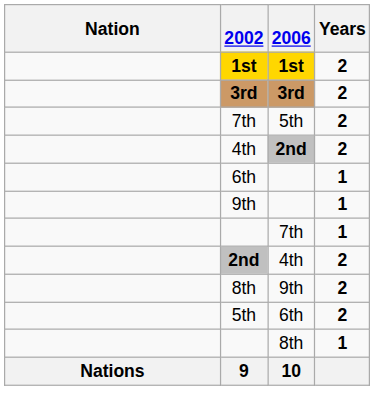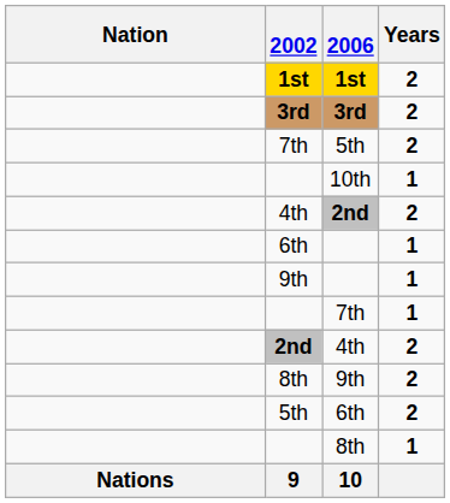 <table class="wikitable" style="text-align:center; font-size:90%">
 <tr>
 <th width=170>Nation</th>
 <th><br><a href='#'>2002</a></th>
 <th><br><a href='#'>2006</a></th>
 <th>Years</th>
 </tr>
 <tr>
 <td align=left></td>
 <td bgcolor=gold><strong>1st</strong></td>
 <td bgcolor=gold><strong>1st</strong></td>
 <td><strong>2</strong></td>
 </tr>
 <tr>
 <td align=left></td>
 <td bgcolor=#cc9966><strong>3rd</strong></td>
 <td bgcolor=#cc9966><strong>3rd</strong></td>
 <td><strong>2</strong></td>
 </tr>
 <tr>
 <td align=left></td>
 <td>7th</td>
 <td>5th</td>
 <td><strong>2</strong></td>
+</tr>
+<tr>
+<td align=left></td>
+<td></td>
+<td>10th</td>
+<td><strong>1</strong></td>
 </tr>
 <tr>
 <td align=left></td>
 <td>4th</td>
 <td bgcolor=silver><strong>2nd</strong></td>
 <td><strong>2</strong></td>
 </tr>
 <tr>
 <td align=left></td>
 <td>6th</td>
 <td></td>
 <td><strong>1</strong></td>
 </tr>
 <tr>
 <td align=left></td>
 <td>9th</td>
 <td></td>
 <td><strong>1</strong></td>
 </tr>
 <tr>
 <td align=left></td>
 <td></td>
 <td>7th</td>
 <td><strong>1</strong></td>
 </tr>
 <tr>
 <td align=left></td>
 <td bgcolor=silver><strong>2nd</strong></td>
 <td>4th</td>
 <td><strong>2</strong></td>
 </tr>
 <tr>
 <td align=left></td>
 <td>8th</td>
 <td>9th</td>
 <td><strong>2</strong></td>
 </tr>
 <tr>
 <td align=left></td>
 <td>5th</td>
 <td>6th</td>
 <td><strong>2</strong></td>
 </tr>
 <tr>
 <td align=left></td>
 <td></td>
 <td>8th</td>
 <td><strong>1</strong></td>
 </tr>
 <tr>
 <th>Nations</th>
 <th>9</th>
 <th>10</th>
 <th></th>
 </tr>
 </table>
